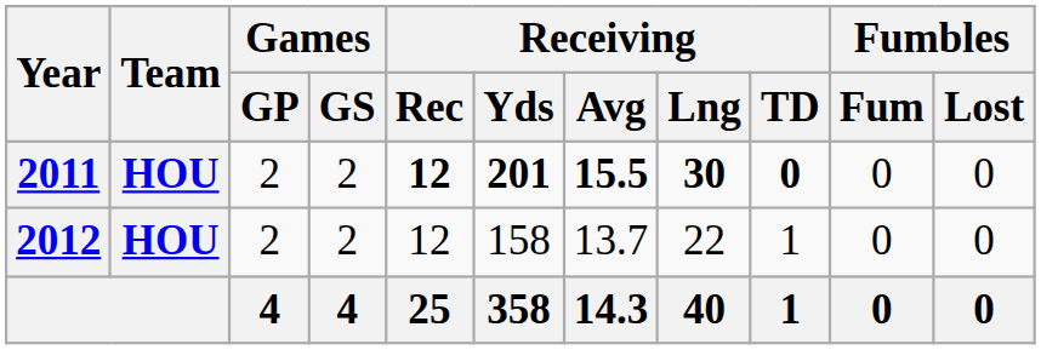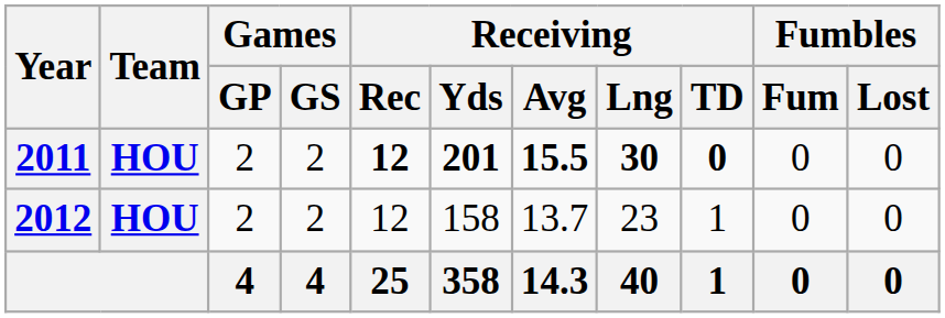 <table class=wikitable style="text-align:center;">
 <tr>
 <th rowspan="2">Year</th>
 <th rowspan="2">Team</th>
 <th colspan="2">Games</th>
 <th colspan="5">Receiving</th>
 <th colspan="2">Fumbles</th>
 </tr>
 <tr>
 <th>GP</th>
 <th>GS</th>
 <th>Rec</th>
 <th>Yds</th>
 <th>Avg</th>
 <th>Lng</th>
 <th>TD</th>
 <th>Fum</th>
 <th>Lost</th>
 </tr>
 <tr>
 <th><a href='#'>2011</a></th>
 <th><a href='#'>HOU</a></th>
 <td>2</td>
 <td>2</td>
 <td><strong>12</strong></td>
 <td><strong>201</strong></td>
 <td><strong>15.5</strong></td>
 <td><strong>30</strong></td>
 <td><strong>0</strong></td>
 <td>0</td>
 <td>0</td>
 </tr>
 <tr>
 <th><a href='#'>2012</a></th>
 <th><a href='#'>HOU</a></th>
 <td>2</td>
 <td>2</td>
 <td>12</td>
 <td>158</td>
 <td>13.7</td>
-<td>22</td>
+<td>23</td>
 <td>1</td>
 <td>0</td>
 <td>0</td>
 </tr>
 <tr>
 <th colspan="2"></th>
 <th>4</th>
 <th>4</th>
 <th>25</th>
 <th>358</th>
 <th>14.3</th>
 <th>40</th>
 <th>1</th>
 <th>0</th>
 <th>0</th>
 </tr>
 </table>
